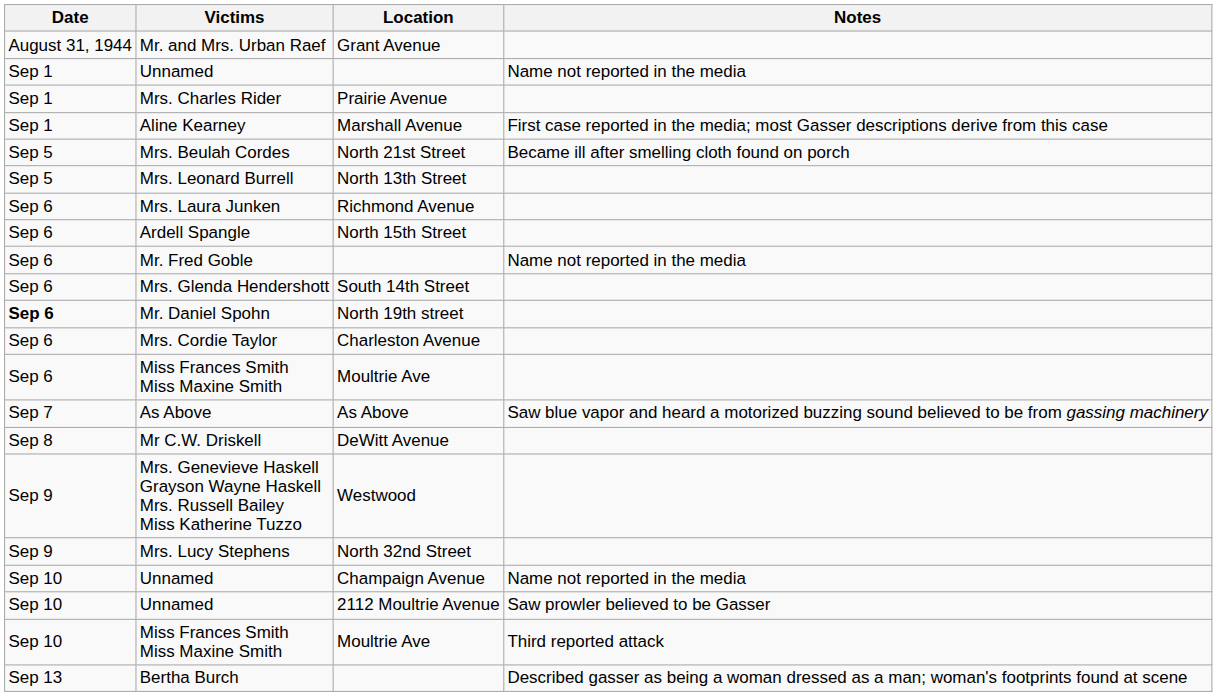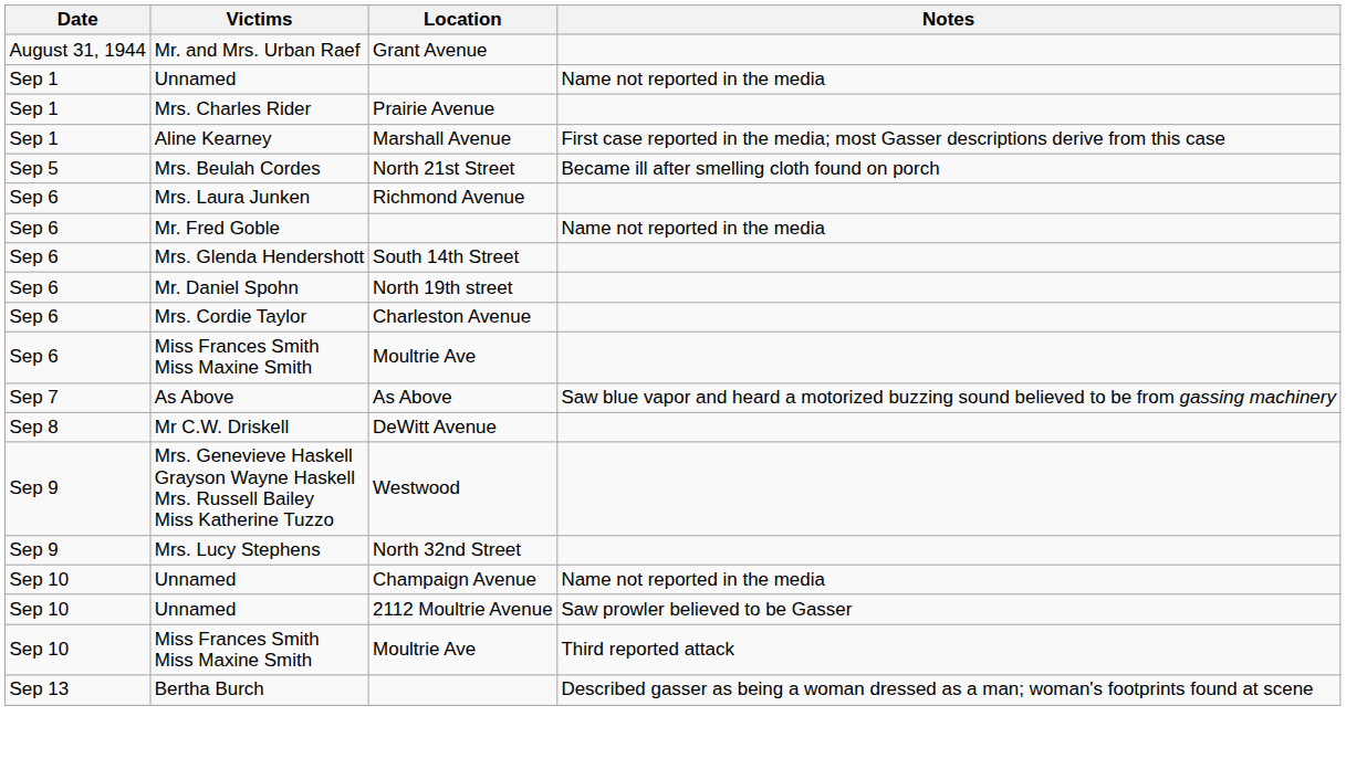 <table class="wikitable" border="1">
 <tr>
 <th>Date</th>
 <th>Victims</th>
 <th>Location</th>
 <th>Notes</th>
 </tr>
 <tr>
 <td>August 31, 1944</td>
 <td>Mr. and Mrs. Urban Raef</td>
 <td>Grant Avenue</td>
 <td></td>
 </tr>
 <tr>
 <td>Sep 1</td>
 <td>Unnamed</td>
 <td></td>
 <td>Name not reported in the media</td>
 </tr>
 <tr>
 <td>Sep 1</td>
 <td>Mrs. Charles Rider</td>
 <td>Prairie Avenue</td>
 <td></td>
 </tr>
 <tr>
 <td>Sep 1</td>
 <td>Aline Kearney</td>
 <td>Marshall Avenue</td>
 <td>First case reported in the media; most Gasser descriptions derive from this case</td>
 </tr>
 <tr>
 <td>Sep 5</td>
 <td>Mrs. Beulah Cordes</td>
 <td>North 21st Street</td>
 <td>Became ill after smelling cloth found on porch</td>
 </tr>
 <tr>
-<td>Sep 5</td>
-<td>Mrs. Leonard Burrell</td>
-<td>North 13th Street</td>
-<td></td>
-</tr>
-<tr>
 <td>Sep 6</td>
 <td>Mrs. Laura Junken</td>
 <td>Richmond Avenue</td>
-<td></td>
-</tr>
-<tr>
-<td>Sep 6</td>
-<td>Ardell Spangle</td>
-<td>North 15th Street</td>
 <td></td>
 </tr>
 <tr>
 <td>Sep 6</td>
 <td>Mr. Fred Goble</td>
 <td></td>
 <td>Name not reported in the media</td>
 </tr>
 <tr>
 <td>Sep 6</td>
 <td>Mrs. Glenda Hendershott</td>
 <td>South 14th Street</td>
 <td></td>
 </tr>
 <tr>
-<td><strong>Sep 6</strong></td>
+<td>Sep 6</td>
 <td>Mr. Daniel Spohn</td>
 <td>North 19th street</td>
 <td></td>
 </tr>
 <tr>
 <td>Sep 6</td>
 <td>Mrs. Cordie Taylor</td>
 <td>Charleston Avenue</td>
 <td></td>
 </tr>
 <tr>
 <td>Sep 6</td>
 <td>Miss Frances Smith<br>Miss Maxine Smith</td>
 <td>Moultrie Ave</td>
 <td></td>
 </tr>
 <tr>
 <td>Sep 7</td>
 <td>As Above</td>
 <td>As Above</td>
 <td>Saw blue vapor and heard a motorized buzzing sound believed to be from <em>gassing machinery</em></td>
 </tr>
 <tr>
 <td>Sep 8</td>
 <td>Mr C.W. Driskell</td>
 <td>DeWitt Avenue</td>
 <td></td>
 </tr>
 <tr>
 <td>Sep 9</td>
 <td>Mrs. Genevieve Haskell<br>Grayson Wayne Haskell<br>Mrs. Russell Bailey<br>Miss Katherine Tuzzo</td>
 <td>Westwood</td>
 <td></td>
 </tr>
 <tr>
 <td>Sep 9</td>
 <td>Mrs. Lucy Stephens</td>
 <td>North 32nd Street</td>
 <td></td>
 </tr>
 <tr>
 <td>Sep 10</td>
 <td>Unnamed</td>
 <td>Champaign Avenue</td>
 <td>Name not reported in the media</td>
 </tr>
 <tr>
 <td>Sep 10</td>
 <td>Unnamed</td>
 <td>2112 Moultrie Avenue</td>
 <td>Saw prowler believed to be Gasser</td>
 </tr>
 <tr>
 <td>Sep 10</td>
 <td>Miss Frances Smith<br>Miss Maxine Smith</td>
 <td>Moultrie Ave</td>
 <td>Third reported attack</td>
 </tr>
 <tr>
 <td>Sep 13</td>
 <td>Bertha Burch</td>
 <td></td>
 <td>Described gasser as being a woman dressed as a man; woman's footprints found at scene</td>
 </tr>
 </table>
